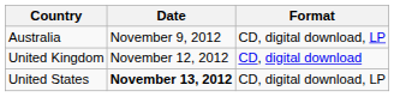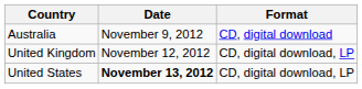 <table class="wikitable">
 <tr>
 <th>Country</th>
 <th>Date</th>
 <th>Format</th>
 </tr>
 <tr>
 <td>Australia</td>
 <td>November 9, 2012</td>
-<td>CD, digital download, <a href='#'>LP</a></td>
+<td><a href='#'>CD</a>, <a href='#'>digital download</a></td>
 </tr>
 <tr>
 <td>United Kingdom</td>
 <td>November 12, 2012</td>
-<td><a href='#'>CD</a>, <a href='#'>digital download</a></td>
+<td>CD, digital download, <a href='#'>LP</a></td>
 </tr>
 <tr>
 <td>United States</td>
 <td><strong>November 13, 2012</strong></td>
 <td>CD, digital download, LP</td>
 </tr>
 </table>
